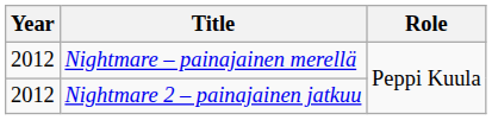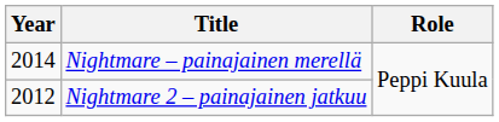 <table class="wikitable" style="font-size:90%;">
 <tr>
 <th>Year</th>
 <th>Title</th>
 <th>Role</th>
 </tr>
 <tr>
-<td>2012</td>
+<td>2014</td>
 <td><em><a href='#'>Nightmare – painajainen merellä</a></em></td>
 <td rowspan=2>Peppi Kuula</td>
 </tr>
 <tr>
 <td>2012</td>
 <td><em><a href='#'>Nightmare 2 – painajainen jatkuu</a></em></td>
 </tr>
 </table>
